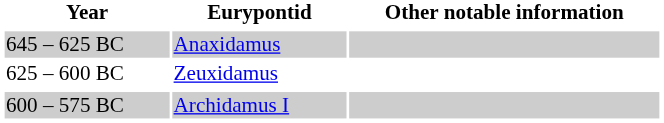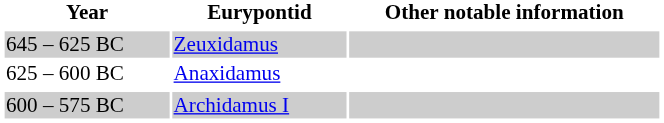 <table border="0" width=500px>
 <tr>
 <th>Year</th>
 <th>Eurypontid</th>
 <th>Other notable information</th>
 </tr>
 <tr>
 </tr>
 <tr bgcolor="#cdcdcd">
 <td width=123px> 645 – 625 BC</td>
-<td><a href='#'>Anaxidamus</a></td>
+<td width=130px><a href='#'>Zeuxidamus</a></td>
 <td></td>
 </tr>
 <tr>
 <td> 625 – 600 BC</td>
-<td width=130px><a href='#'>Zeuxidamus</a></td>
+<td><a href='#'>Anaxidamus</a></td>
 <td></td>
 </tr>
 <tr>
 </tr>
 <tr bgcolor="#cdcdcd">
 <td> 600 – 575 BC</td>
 <td><a href='#'>Archidamus I</a></td>
 <td></td>
 </tr>
 </table>
